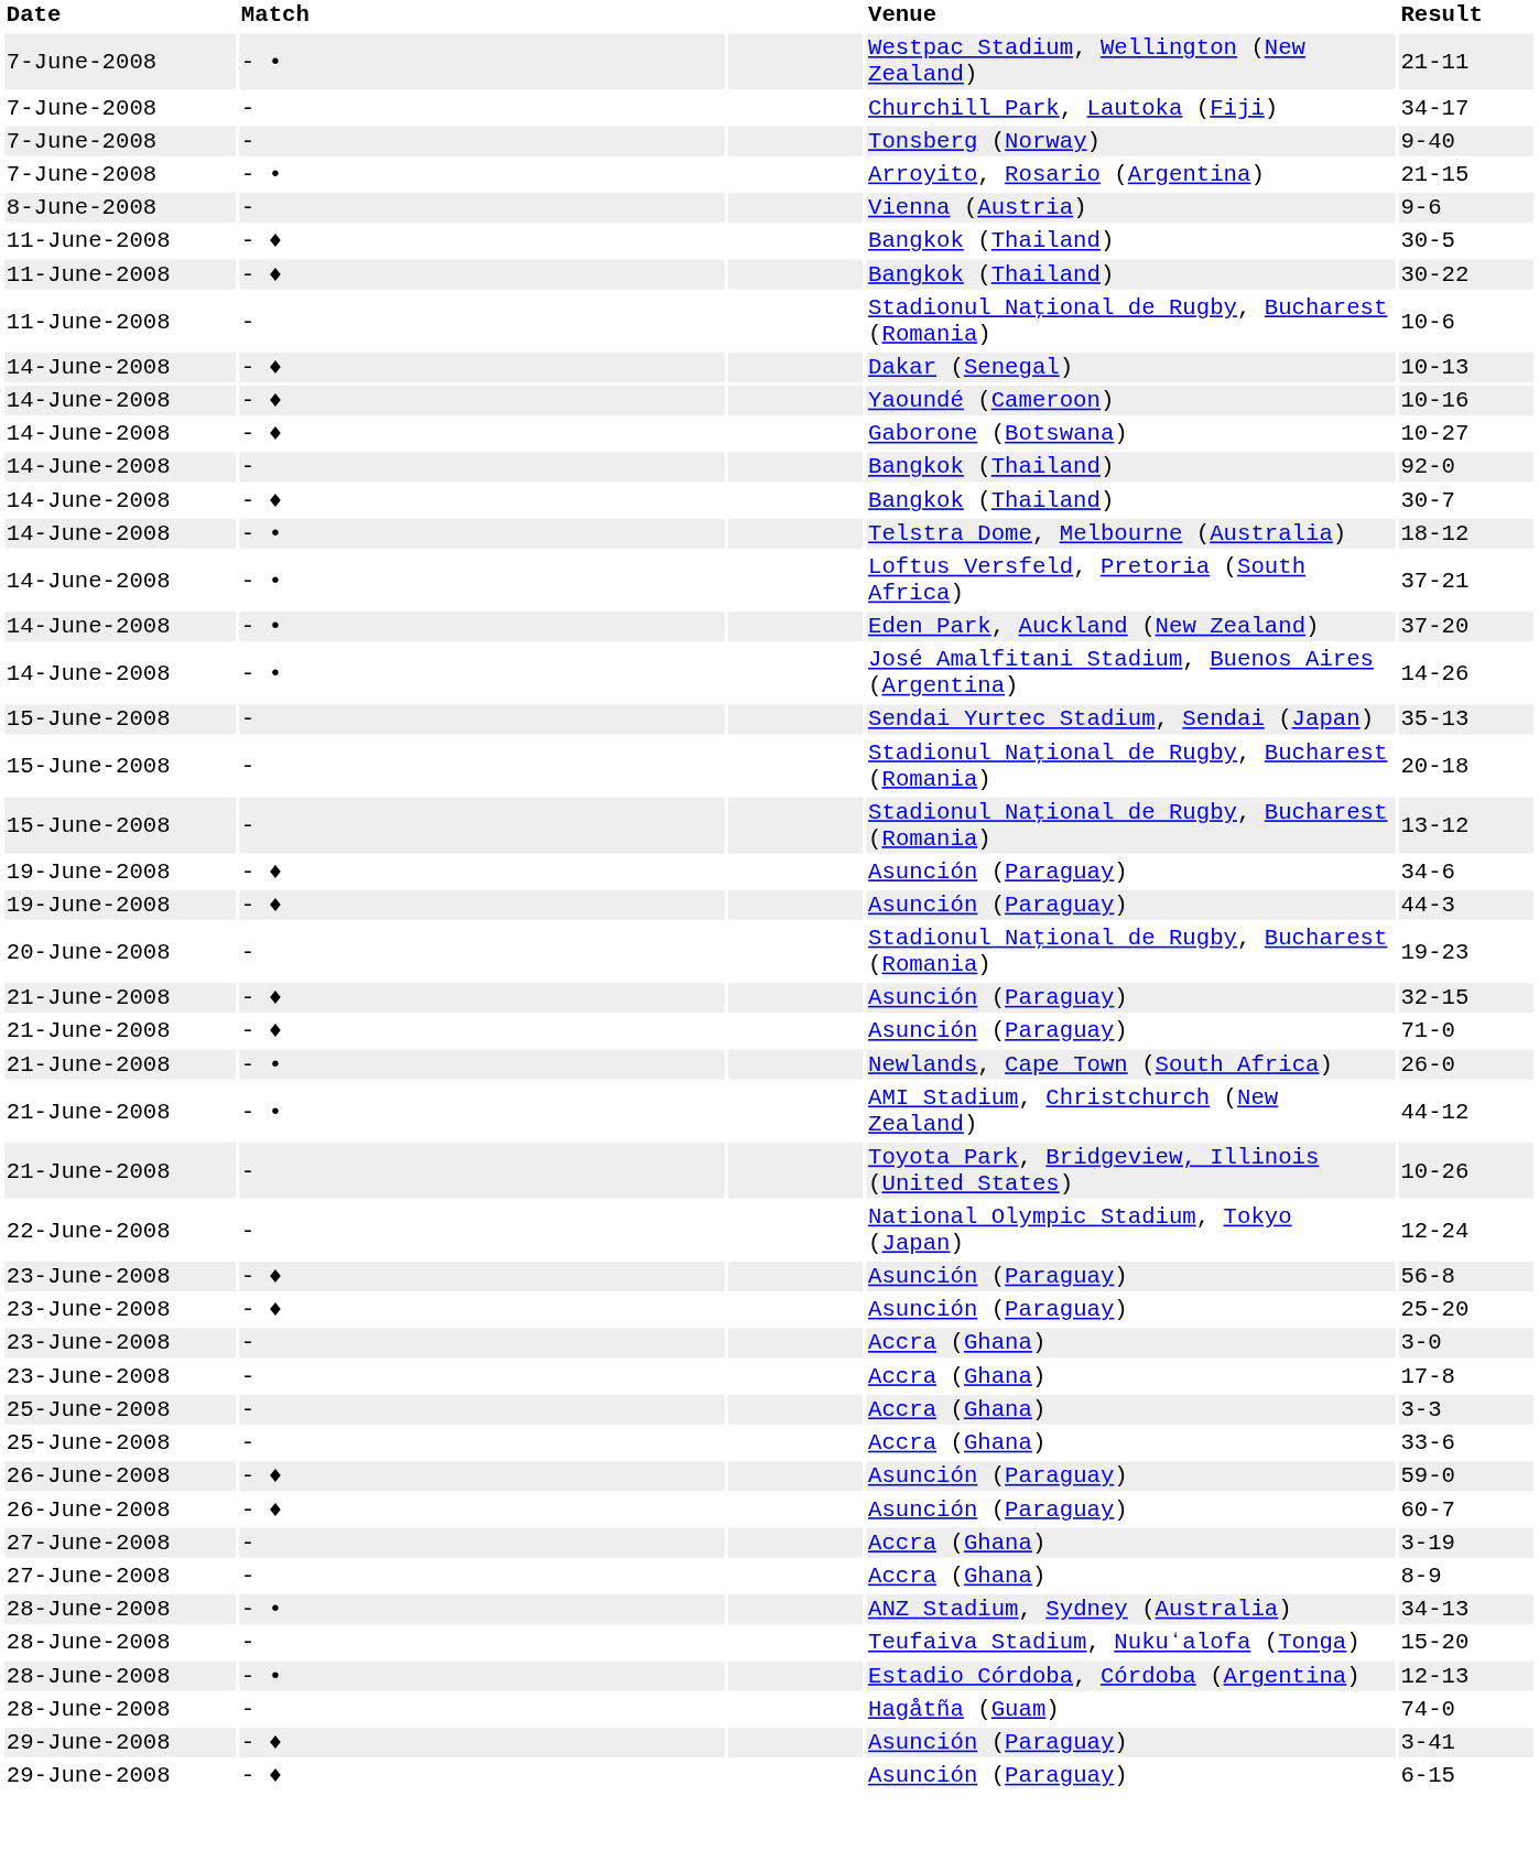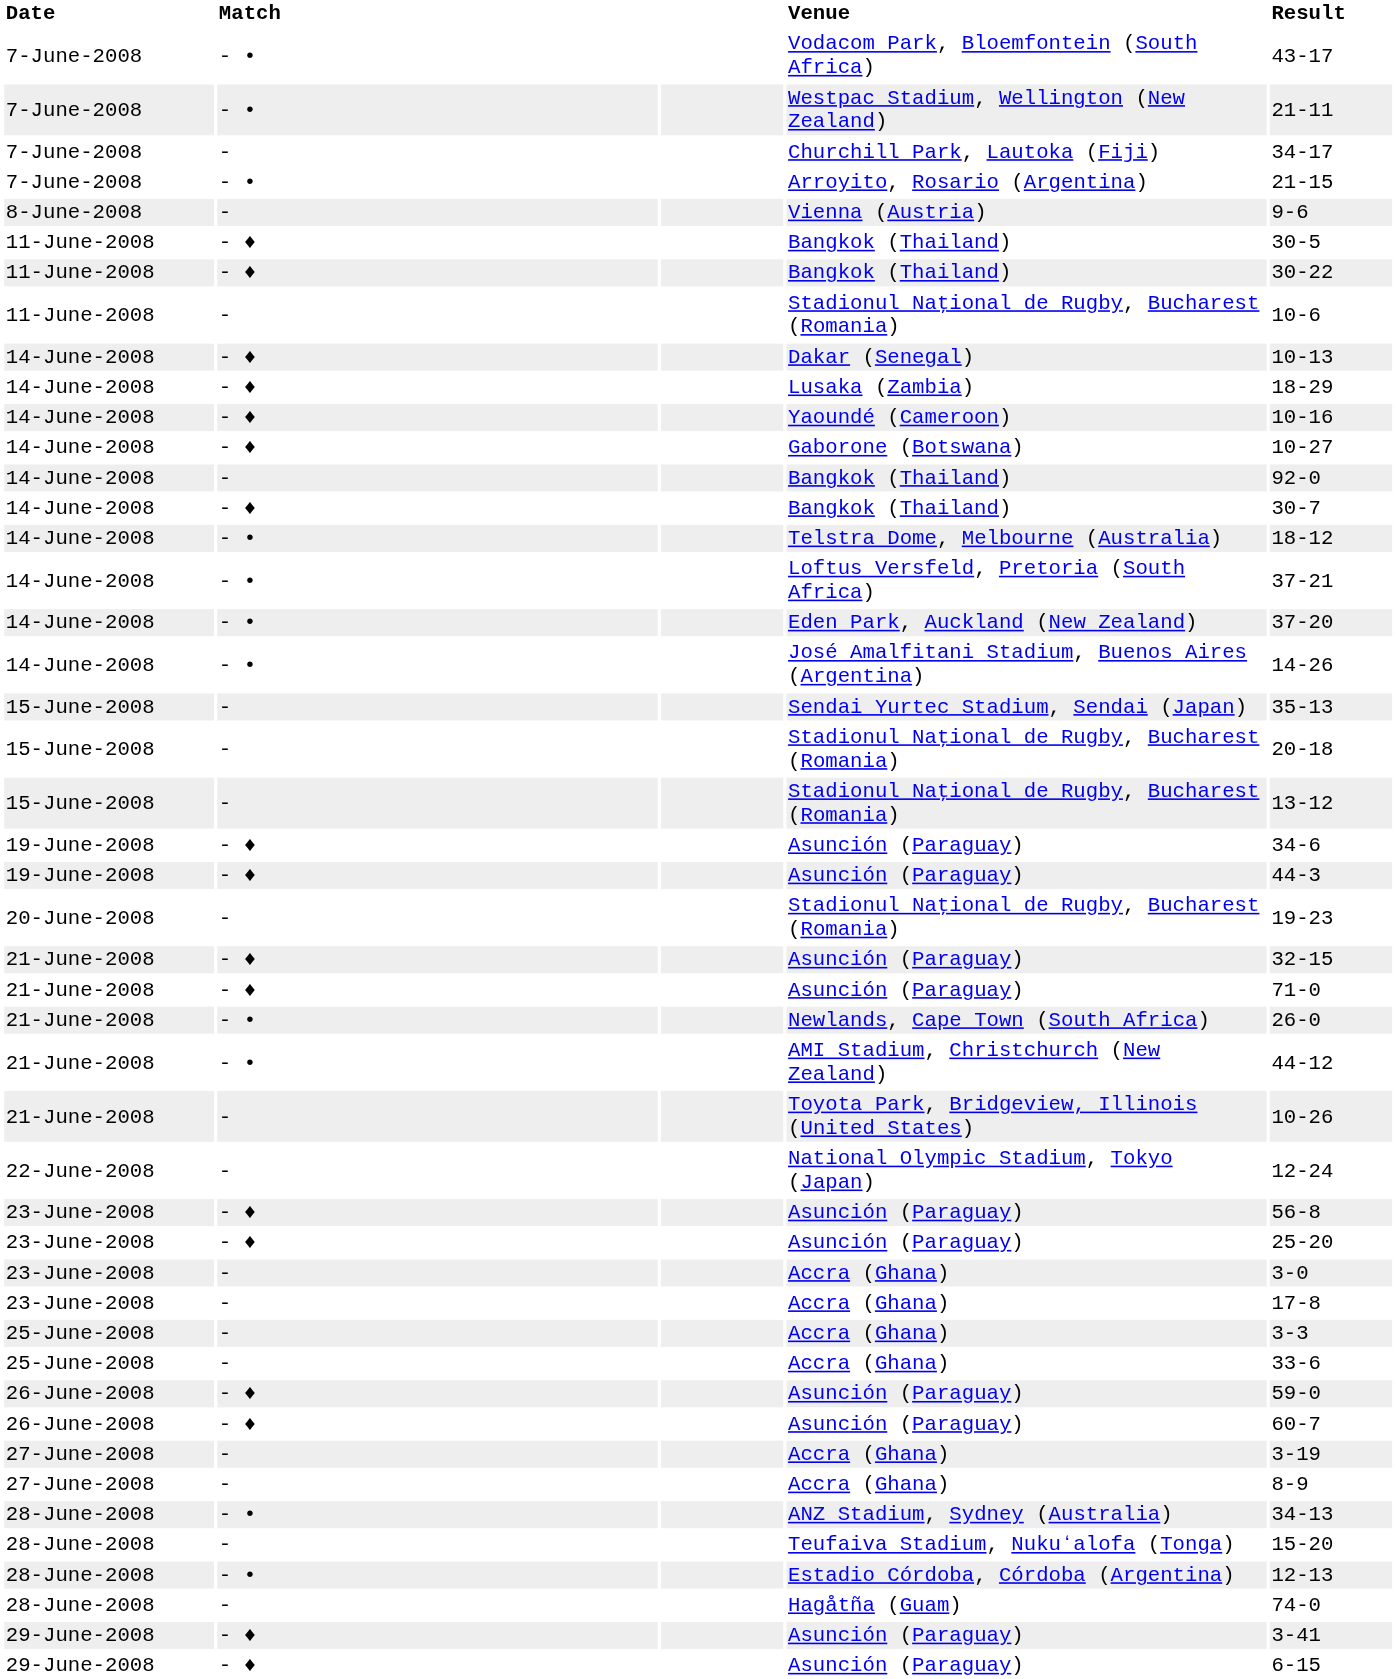 <table>
 <tr ---->
 <td width="130"><strong>Date</strong></td>
 <td width="275"><strong>Match</strong></td>
 <td width="75"></td>
 <td width="300"><strong>Venue</strong></td>
 <td width="75"><strong>Result</strong></td>
+</tr>
+<tr ---->
+<td>7-June-2008</td>
+<td><strong></strong> -  •</td>
+<td><br></td>
+<td><a href='#'>Vodacom Park</a>, <a href='#'>Bloemfontein</a> (<a href='#'>South Africa</a>)</td>
+<td>43-17</td>
 </tr>
 <tr ---- bgcolor="#eeeeee">
 <td>7-June-2008</td>
 <td><strong></strong> -   •</td>
 <td><br></td>
 <td><a href='#'>Westpac Stadium</a>, <a href='#'>Wellington</a> (<a href='#'>New Zealand</a>)</td>
 <td>21-11</td>
 </tr>
 <tr ---->
 <td>7-June-2008</td>
 <td><strong></strong> - </td>
 <td><br></td>
 <td><a href='#'>Churchill Park</a>, <a href='#'>Lautoka</a> (<a href='#'>Fiji</a>)</td>
 <td>34-17</td>
-</tr>
-<tr ---- bgcolor="#eeeeee">
-<td>7-June-2008</td>
-<td> - <strong></strong></td>
-<td><br></td>
-<td><a href='#'>Tonsberg</a> (<a href='#'>Norway</a>)</td>
-<td>9-40</td>
 </tr>
 <tr ---->
 <td>7-June-2008</td>
 <td><strong></strong> -  •</td>
 <td><br></td>
 <td><a href='#'>Arroyito</a>, <a href='#'>Rosario</a> (<a href='#'>Argentina</a>)</td>
 <td>21-15</td>
 </tr>
 <tr ---- bgcolor="#eeeeee">
 <td>8-June-2008</td>
 <td><strong></strong> - </td>
 <td><br></td>
 <td><a href='#'>Vienna</a> (<a href='#'>Austria</a>)</td>
 <td>9-6</td>
 </tr>
 <tr ---->
 <td>11-June-2008</td>
 <td><strong></strong> -  ♦</td>
 <td><br></td>
 <td><a href='#'>Bangkok</a> (<a href='#'>Thailand</a>)</td>
 <td>30-5</td>
 </tr>
 <tr ---- bgcolor="#eeeeee">
 <td>11-June-2008</td>
 <td><strong></strong> -  ♦</td>
 <td><br></td>
 <td><a href='#'>Bangkok</a> (<a href='#'>Thailand</a>)</td>
 <td>30-22</td>
 </tr>
 <tr ---->
 <td>11-June-2008</td>
 <td><strong></strong> - </td>
 <td><br></td>
 <td><a href='#'>Stadionul Naţional de Rugby</a>, <a href='#'>Bucharest</a> (<a href='#'>Romania</a>)</td>
 <td>10-6</td>
 </tr>
 <tr ---- bgcolor="#eeeeee">
 <td>14-June-2008</td>
 <td> - <strong></strong> ♦</td>
 <td><br></td>
 <td><a href='#'>Dakar</a> (<a href='#'>Senegal</a>)</td>
 <td>10-13</td>
+</tr>
+<tr ---->
+<td>14-June-2008</td>
+<td> - <strong></strong> ♦</td>
+<td><br></td>
+<td><a href='#'>Lusaka</a> (<a href='#'>Zambia</a>)</td>
+<td>18-29</td>
 </tr>
 <tr ---- bgcolor="#eeeeee">
 <td>14-June-2008</td>
 <td> - <strong></strong> ♦</td>
 <td><br></td>
 <td><a href='#'>Yaoundé</a> (<a href='#'>Cameroon</a>)</td>
 <td>10-16</td>
 </tr>
 <tr ---->
 <td>14-June-2008</td>
 <td> - <strong></strong> ♦</td>
 <td><br></td>
 <td><a href='#'>Gaborone</a> (<a href='#'>Botswana</a>)</td>
 <td>10-27</td>
 </tr>
 <tr ---- bgcolor="#eeeeee">
 <td>14-June-2008</td>
 <td><strong></strong> - </td>
 <td><br></td>
 <td><a href='#'>Bangkok</a> (<a href='#'>Thailand</a>)</td>
 <td>92-0</td>
 </tr>
 <tr ---->
 <td>14-June-2008</td>
 <td><strong></strong> -  ♦</td>
 <td><br></td>
 <td><a href='#'>Bangkok</a> (<a href='#'>Thailand</a>)</td>
 <td>30-7</td>
 </tr>
 <tr ---- bgcolor="#eeeeee">
 <td>14-June-2008</td>
 <td><strong></strong> -   •</td>
 <td><br></td>
 <td><a href='#'>Telstra Dome</a>, <a href='#'>Melbourne</a> (<a href='#'>Australia</a>)</td>
 <td>18-12</td>
 </tr>
 <tr ---->
 <td>14-June-2008</td>
 <td><strong></strong> -  •</td>
 <td><br></td>
 <td><a href='#'>Loftus Versfeld</a>, <a href='#'>Pretoria</a> (<a href='#'>South Africa</a>)</td>
 <td>37-21</td>
 </tr>
 <tr ---- bgcolor="#eeeeee">
 <td>14-June-2008</td>
 <td><strong></strong> -  •</td>
 <td></td>
 <td><a href='#'>Eden Park</a>, <a href='#'>Auckland</a> (<a href='#'>New Zealand</a>)</td>
 <td>37-20</td>
 </tr>
 <tr ---->
 <td>14-June-2008</td>
 <td> - <strong></strong> •</td>
 <td><br></td>
 <td><a href='#'>José Amalfitani Stadium</a>, <a href='#'>Buenos Aires</a> (<a href='#'>Argentina</a>)</td>
 <td>14-26</td>
 </tr>
 <tr ---- bgcolor="#eeeeee">
 <td>15-June-2008</td>
 <td><strong></strong> - </td>
 <td><br></td>
 <td><a href='#'>Sendai Yurtec Stadium</a>, <a href='#'>Sendai</a> (<a href='#'>Japan</a>)</td>
 <td>35-13</td>
 </tr>
 <tr ---->
 <td>15-June-2008</td>
 <td><strong></strong> - </td>
 <td><br></td>
 <td><a href='#'>Stadionul Naţional de Rugby</a>, <a href='#'>Bucharest</a> (<a href='#'>Romania</a>)</td>
 <td>20-18</td>
 </tr>
 <tr ---- bgcolor="#eeeeee">
 <td>15-June-2008</td>
 <td><strong></strong> - </td>
 <td><br></td>
 <td><a href='#'>Stadionul Naţional de Rugby</a>, <a href='#'>Bucharest</a> (<a href='#'>Romania</a>)</td>
 <td>13-12</td>
 </tr>
 <tr ---->
 <td>19-June-2008</td>
 <td><strong></strong> -  ♦</td>
 <td><br></td>
 <td><a href='#'>Asunción</a> (<a href='#'>Paraguay</a>)</td>
 <td>34-6</td>
 </tr>
 <tr ---- bgcolor="#eeeeee">
 <td>19-June-2008</td>
 <td><strong></strong> -  ♦</td>
 <td><br></td>
 <td><a href='#'>Asunción</a> (<a href='#'>Paraguay</a>)</td>
 <td>44-3</td>
 </tr>
 <tr ---->
 <td>20-June-2008</td>
 <td> - <strong></strong></td>
 <td><br></td>
 <td><a href='#'>Stadionul Naţional de Rugby</a>, <a href='#'>Bucharest</a> (<a href='#'>Romania</a>)</td>
 <td>19-23</td>
 </tr>
 <tr ---- bgcolor="#eeeeee">
 <td>21-June-2008</td>
 <td><strong></strong> -  ♦</td>
 <td><br></td>
 <td><a href='#'>Asunción</a> (<a href='#'>Paraguay</a>)</td>
 <td>32-15</td>
 </tr>
 <tr ---->
 <td>21-June-2008</td>
 <td><strong></strong> -  ♦</td>
 <td><br></td>
 <td><a href='#'>Asunción</a> (<a href='#'>Paraguay</a>)</td>
 <td>71-0</td>
 </tr>
 <tr ---- bgcolor="#eeeeee">
 <td>21-June-2008</td>
 <td><strong></strong> -  •</td>
 <td><br></td>
 <td><a href='#'>Newlands</a>, <a href='#'>Cape Town</a> (<a href='#'>South Africa</a>)</td>
 <td>26-0</td>
 </tr>
 <tr ---->
 <td>21-June-2008</td>
 <td><strong></strong> -  •</td>
 <td><br></td>
 <td><a href='#'>AMI Stadium</a>, <a href='#'>Christchurch</a> (<a href='#'>New Zealand</a>)</td>
 <td>44-12</td>
 </tr>
 <tr ---- bgcolor="#eeeeee">
 <td>21-June-2008</td>
 <td> - <strong></strong></td>
 <td><br></td>
 <td><a href='#'>Toyota Park</a>, <a href='#'>Bridgeview, Illinois</a> (<a href='#'>United States</a>)</td>
 <td>10-26</td>
 </tr>
 <tr ---->
 <td>22-June-2008</td>
 <td> - <strong></strong></td>
 <td><br></td>
 <td><a href='#'>National Olympic Stadium</a>, <a href='#'>Tokyo</a> (<a href='#'>Japan</a>)</td>
 <td>12-24</td>
 </tr>
 <tr ---- bgcolor="#eeeeee">
 <td>23-June-2008</td>
 <td><strong></strong> -  ♦</td>
 <td><br></td>
 <td><a href='#'>Asunción</a> (<a href='#'>Paraguay</a>)</td>
 <td>56-8</td>
 </tr>
 <tr ---->
 <td>23-June-2008</td>
 <td><strong></strong> -  ♦</td>
 <td><br></td>
 <td><a href='#'>Asunción</a> (<a href='#'>Paraguay</a>)</td>
 <td>25-20</td>
 </tr>
 <tr ---- bgcolor="#eeeeee">
 <td>23-June-2008</td>
 <td><strong></strong> - </td>
 <td><br></td>
 <td><a href='#'>Accra</a> (<a href='#'>Ghana</a>)</td>
 <td>3-0</td>
 </tr>
 <tr ---->
 <td>23-June-2008</td>
 <td><strong></strong> - </td>
 <td><br></td>
 <td><a href='#'>Accra</a> (<a href='#'>Ghana</a>)</td>
 <td>17-8</td>
 </tr>
 <tr ---- bgcolor="#eeeeee">
 <td>25-June-2008</td>
 <td> - </td>
 <td><br></td>
 <td><a href='#'>Accra</a> (<a href='#'>Ghana</a>)</td>
 <td>3-3</td>
 </tr>
 <tr ---->
 <td>25-June-2008</td>
 <td><strong></strong> - </td>
 <td><br></td>
 <td><a href='#'>Accra</a> (<a href='#'>Ghana</a>)</td>
 <td>33-6</td>
 </tr>
 <tr ---- bgcolor="#eeeeee">
 <td>26-June-2008</td>
 <td><strong></strong> -  ♦</td>
 <td><br></td>
 <td><a href='#'>Asunción</a> (<a href='#'>Paraguay</a>)</td>
 <td>59-0</td>
 </tr>
 <tr ---->
 <td>26-June-2008</td>
 <td><strong></strong> -  ♦</td>
 <td><br></td>
 <td><a href='#'>Asunción</a> (<a href='#'>Paraguay</a>)</td>
 <td>60-7</td>
 </tr>
 <tr ---- bgcolor="#eeeeee">
 <td>27-June-2008</td>
 <td> - <strong></strong></td>
 <td><br></td>
 <td><a href='#'>Accra</a> (<a href='#'>Ghana</a>)</td>
 <td>3-19</td>
 </tr>
 <tr ---->
 <td>27-June-2008</td>
 <td> - <strong></strong></td>
 <td><br></td>
 <td><a href='#'>Accra</a> (<a href='#'>Ghana</a>)</td>
 <td>8-9</td>
 </tr>
 <tr ---- bgcolor="#eeeeee">
 <td>28-June-2008</td>
 <td><strong></strong> -  •</td>
 <td><br></td>
 <td><a href='#'>ANZ Stadium</a>, <a href='#'>Sydney</a> (<a href='#'>Australia</a>)</td>
 <td>34-13</td>
 </tr>
 <tr ---->
 <td>28-June-2008</td>
 <td> - <strong></strong></td>
 <td><br></td>
 <td><a href='#'>Teufaiva Stadium</a>, <a href='#'>Nukuʻalofa</a> (<a href='#'>Tonga</a>)</td>
 <td>15-20</td>
 </tr>
 <tr ---- bgcolor="#eeeeee">
 <td>28-June-2008</td>
 <td> - <strong></strong> •</td>
 <td><br></td>
 <td><a href='#'>Estadio Córdoba</a>, <a href='#'>Córdoba</a> (<a href='#'>Argentina</a>)</td>
 <td>12-13</td>
 </tr>
 <tr ---->
 <td>28-June-2008</td>
 <td><strong></strong> - </td>
 <td><br></td>
 <td><a href='#'>Hagåtña</a> (<a href='#'>Guam</a>)</td>
 <td>74-0</td>
 </tr>
 <tr ---- bgcolor="#eeeeee">
 <td>29-June-2008</td>
 <td> - <strong></strong> ♦</td>
 <td><br></td>
 <td><a href='#'>Asunción</a> (<a href='#'>Paraguay</a>)</td>
 <td>3-41</td>
 </tr>
 <tr ---->
 <td>29-June-2008</td>
 <td> - <strong></strong> ♦</td>
 <td><br></td>
 <td><a href='#'>Asunción</a> (<a href='#'>Paraguay</a>)</td>
 <td>6-15</td>
 </tr>
 </table>
